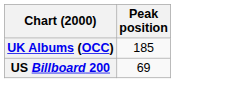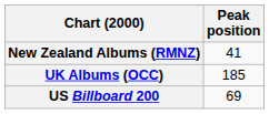 <table class="wikitable sortable plainrowheaders">
 <tr>
 <th scope="col">Chart (2000)</th>
 <th scope="col">Peak<br>position</th>
+</tr>
+<tr>
+<th scope="row">New Zealand Albums (<a href='#'>RMNZ</a>)</th>
+<td align="center">41</td>
 </tr>
 <tr>
 <th scope="row"><a href='#'>UK Albums</a> (<a href='#'>OCC</a>)</th>
 <td align="center">185</td>
 </tr>
 <tr>
 <th scope="row">US <a href='#'><em>Billboard</em> 200</a></th>
 <td align="center">69</td>
 </tr>
 </table>
